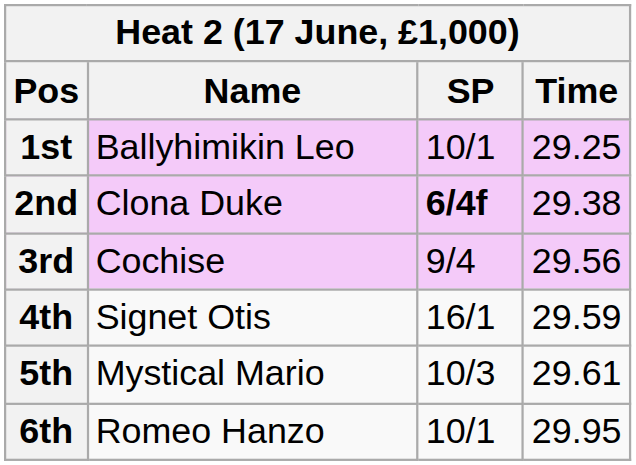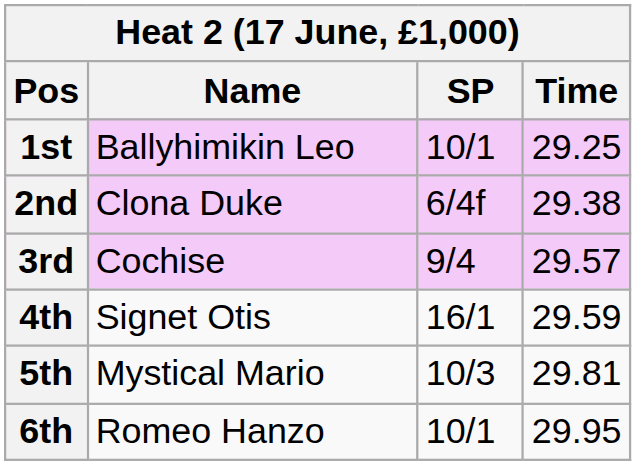 <table class="wikitable">
 <tr>
 <th colspan="6">Heat 2 (17 June, £1,000)</th>
 </tr>
 <tr>
 <th width=20>Pos</th>
 <th width=140>Name</th>
 <th width=40>SP</th>
 <th width=40>Time</th>
 </tr>
 <tr style="background: #f4caf9;">
 <th>1st</th>
 <td>Ballyhimikin Leo</td>
 <td>10/1</td>
 <td>29.25</td>
 </tr>
 <tr style="background: #f4caf9;">
 <th>2nd</th>
 <td>Clona Duke</td>
-<td><strong>6/4f</strong></td>
+<td>6/4f</td>
 <td>29.38</td>
 </tr>
 <tr style="background: #f4caf9;">
 <th>3rd</th>
 <td>Cochise</td>
 <td>9/4</td>
-<td>29.56</td>
+<td>29.57</td>
 </tr>
 <tr>
 <th>4th</th>
 <td>Signet Otis</td>
 <td>16/1</td>
 <td>29.59</td>
 </tr>
 <tr>
 <th>5th</th>
 <td>Mystical Mario</td>
 <td>10/3</td>
-<td>29.61</td>
+<td>29.81</td>
 </tr>
 <tr>
 <th>6th</th>
 <td>Romeo Hanzo</td>
 <td>10/1</td>
 <td>29.95</td>
 </tr>
 </table>
